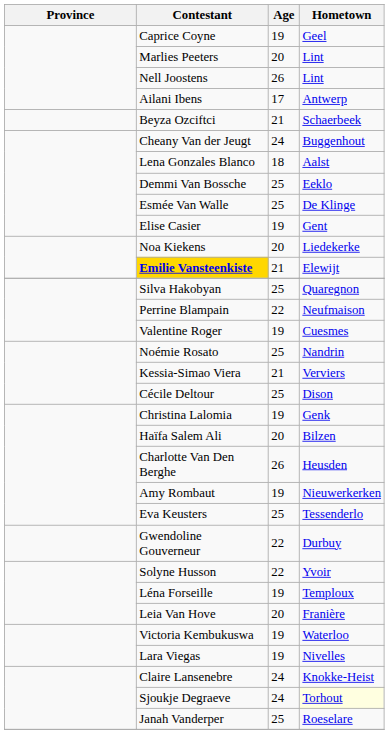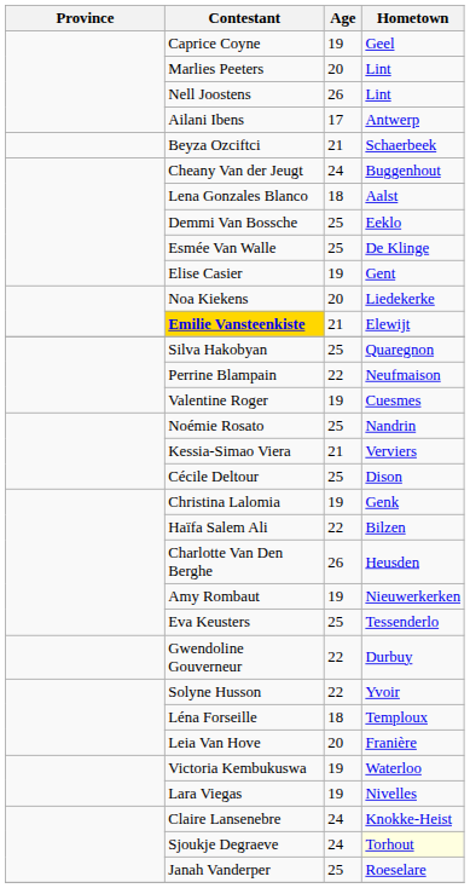 <table class="wikitable sortable" style="font-size:95%;">
 <tr>
 <th style="width:150px;">Province</th>
 <th style="width:150px;">Contestant</th>
 <th width="30">Age</th>
 <th>Hometown</th>
 </tr>
 <tr>
 <td rowspan="4" style="text-align:center;"><strong></strong></td>
 <td>Caprice Coyne</td>
 <td>19</td>
 <td><a href='#'>Geel</a></td>
 </tr>
 <tr>
 <td>Marlies Peeters</td>
 <td>20</td>
 <td><a href='#'>Lint</a></td>
 </tr>
 <tr>
 <td>Nell Joostens</td>
 <td>26</td>
 <td><a href='#'>Lint</a></td>
 </tr>
 <tr>
 <td>Ailani Ibens</td>
 <td>17</td>
 <td><a href='#'>Antwerp</a></td>
 </tr>
 <tr>
 <td style="text-align:center;"><strong></strong></td>
 <td>Beyza Ozciftci</td>
 <td>21</td>
 <td><a href='#'>Schaerbeek</a></td>
 </tr>
 <tr>
 <td rowspan="5" style="text-align:center;"><strong></strong></td>
 <td>Cheany Van der Jeugt</td>
 <td>24</td>
 <td><a href='#'>Buggenhout</a></td>
 </tr>
 <tr>
 <td>Lena Gonzales Blanco</td>
 <td>18</td>
 <td><a href='#'>Aalst</a></td>
 </tr>
 <tr>
 <td>Demmi Van Bossche</td>
 <td>25</td>
 <td><a href='#'>Eeklo</a></td>
 </tr>
 <tr>
 <td>Esmée Van Walle</td>
 <td>25</td>
 <td><a href='#'>De Klinge</a></td>
 </tr>
 <tr>
 <td>Elise Casier</td>
 <td>19</td>
 <td><a href='#'>Gent</a></td>
 </tr>
 <tr>
 <td rowspan="2" style="text-align:center;"><strong></strong></td>
 <td>Noa Kiekens</td>
 <td>20</td>
 <td><a href='#'>Liedekerke</a></td>
 </tr>
 <tr>
 <td bgcolor="gold"><strong><a href='#'>Emilie Vansteenkiste</a></strong></td>
 <td>21</td>
 <td><a href='#'>Elewijt</a></td>
 </tr>
 <tr>
 </tr>
 <tr>
 <td rowspan="3" style="text-align:center;"><strong></strong></td>
 <td>Silva Hakobyan</td>
 <td>25</td>
 <td><a href='#'>Quaregnon</a></td>
 </tr>
 <tr>
 <td>Perrine Blampain</td>
 <td>22</td>
 <td><a href='#'>Neufmaison</a></td>
 </tr>
 <tr>
 <td>Valentine Roger</td>
 <td>19</td>
 <td><a href='#'>Cuesmes</a></td>
 </tr>
 <tr>
 <td rowspan="3" style="text-align:center;"><strong></strong></td>
 <td>Noémie Rosato</td>
 <td>25</td>
 <td><a href='#'>Nandrin</a></td>
 </tr>
 <tr>
 <td>Kessia-Simao Viera</td>
 <td>21</td>
 <td><a href='#'>Verviers</a></td>
 </tr>
 <tr>
 <td>Cécile Deltour</td>
 <td>25</td>
 <td><a href='#'>Dison</a></td>
 </tr>
 <tr>
 <td rowspan="5" style="text-align:center;"><strong></strong></td>
 <td>Christina Lalomia</td>
 <td>19</td>
 <td><a href='#'>Genk</a></td>
 </tr>
 <tr>
 <td>Haïfa Salem Ali</td>
-<td>20</td>
+<td>22</td>
 <td><a href='#'>Bilzen</a></td>
 </tr>
 <tr>
 <td>Charlotte Van Den Berghe</td>
 <td>26</td>
 <td><a href='#'>Heusden</a></td>
 </tr>
 <tr>
 <td>Amy Rombaut</td>
 <td>19</td>
 <td><a href='#'>Nieuwerkerken</a></td>
 </tr>
 <tr>
 <td>Eva Keusters</td>
 <td>25</td>
 <td><a href='#'>Tessenderlo</a></td>
 </tr>
 <tr>
 <td style="text-align:center;"><strong></strong></td>
 <td>Gwendoline Gouverneur</td>
 <td>22</td>
 <td><a href='#'>Durbuy</a></td>
 </tr>
 <tr>
 <td rowspan="3" style="text-align:center;"><strong></strong></td>
 <td>Solyne Husson</td>
 <td>22</td>
 <td><a href='#'>Yvoir</a></td>
 </tr>
 <tr>
 <td>Léna Forseille</td>
-<td>19</td>
+<td>18</td>
 <td><a href='#'>Temploux</a></td>
 </tr>
 <tr>
 <td>Leia Van Hove</td>
 <td>20</td>
 <td><a href='#'>Franière</a></td>
 </tr>
 <tr>
 <td rowspan=2 style="text-align:center;"><strong></strong></td>
 <td>Victoria Kembukuswa</td>
 <td>19</td>
 <td><a href='#'>Waterloo</a></td>
 </tr>
 <tr>
 <td>Lara Viegas</td>
 <td>19</td>
 <td><a href='#'>Nivelles</a></td>
 </tr>
 <tr>
 <td rowspan="3" style="text-align:center;"><strong></strong></td>
 <td>Claire Lansenebre</td>
 <td>24</td>
 <td><a href='#'>Knokke-Heist</a></td>
 </tr>
 <tr>
 <td>Sjoukje Degraeve</td>
 <td>24</td>
 <td style="background: lightyellow;"><a href='#'>Torhout</a></td>
 </tr>
 <tr>
 <td>Janah Vanderper</td>
 <td>25</td>
 <td><a href='#'>Roeselare</a></td>
 </tr>
 <tr>
 </tr>
 </table>
